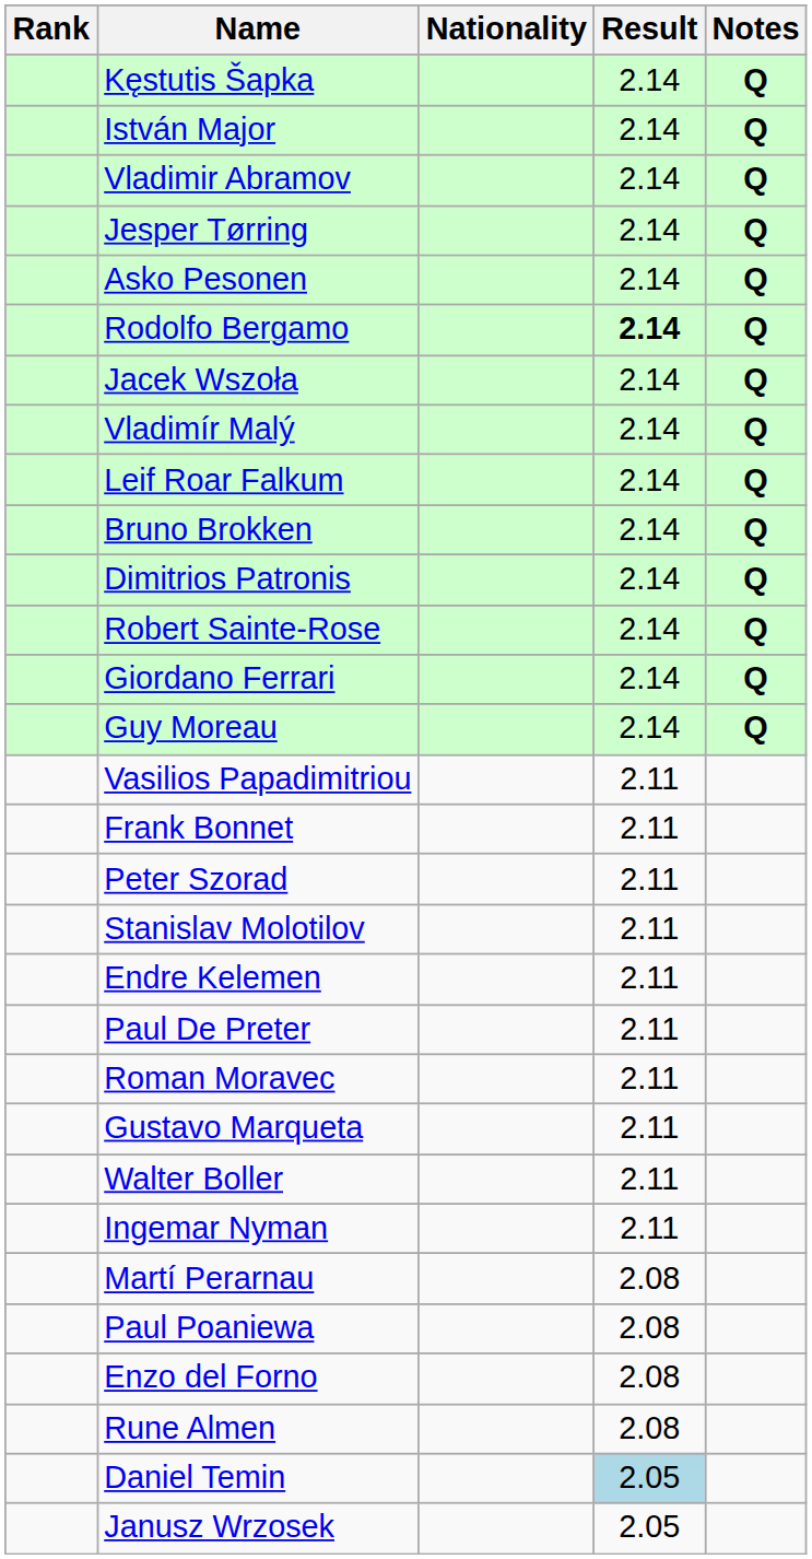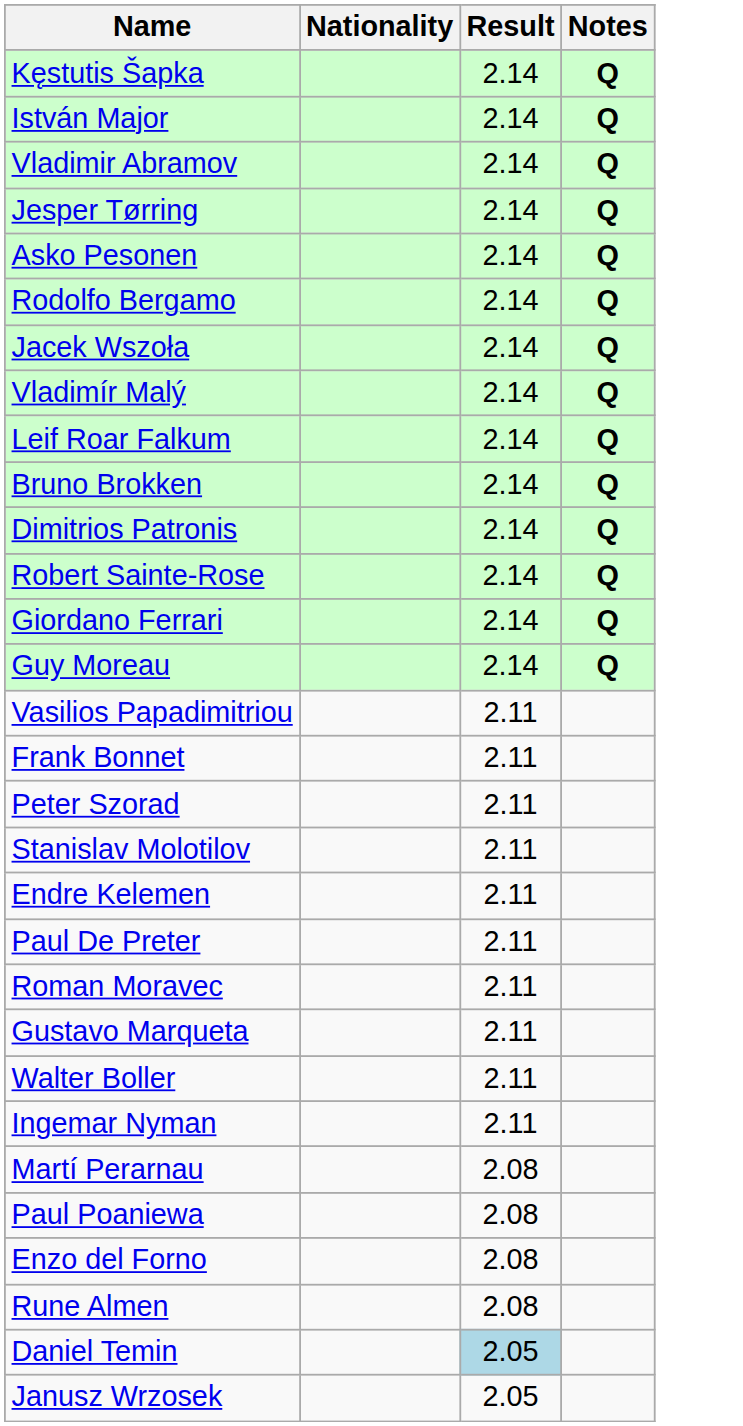 <table class="wikitable sortable" style="text-align:center">
 <tr>
-<th>Rank</th>
 <th>Name</th>
 <th>Nationality</th>
 <th>Result</th>
 <th>Notes</th>
 </tr>
 <tr bgcolor=ccffcc>
-<td></td>
 <td align=left><a href='#'>Kęstutis Šapka</a></td>
 <td align=left></td>
 <td>2.14</td>
 <td><strong>Q</strong></td>
 </tr>
 <tr bgcolor=ccffcc>
-<td></td>
 <td align=left><a href='#'>István Major</a></td>
 <td align=left></td>
 <td>2.14</td>
 <td><strong>Q</strong></td>
 </tr>
 <tr bgcolor=ccffcc>
-<td></td>
 <td align=left><a href='#'>Vladimir Abramov</a></td>
 <td align=left></td>
 <td>2.14</td>
 <td><strong>Q</strong></td>
 </tr>
 <tr bgcolor=ccffcc>
-<td></td>
 <td align=left><a href='#'>Jesper Tørring</a></td>
 <td align=left></td>
 <td>2.14</td>
 <td><strong>Q</strong></td>
 </tr>
 <tr bgcolor=ccffcc>
-<td></td>
 <td align=left><a href='#'>Asko Pesonen</a></td>
 <td align=left></td>
 <td>2.14</td>
 <td><strong>Q</strong></td>
 </tr>
 <tr bgcolor=ccffcc>
-<td></td>
 <td align=left><a href='#'>Rodolfo Bergamo</a></td>
 <td align=left></td>
-<td><strong>2.14</strong></td>
+<td>2.14</td>
 <td><strong>Q</strong></td>
 </tr>
 <tr bgcolor=ccffcc>
-<td></td>
 <td align=left><a href='#'>Jacek Wszoła</a></td>
 <td align=left></td>
 <td>2.14</td>
 <td><strong>Q</strong></td>
 </tr>
 <tr bgcolor=ccffcc>
-<td></td>
 <td align=left><a href='#'>Vladimír Malý</a></td>
 <td align=left></td>
 <td>2.14</td>
 <td><strong>Q</strong></td>
 </tr>
 <tr bgcolor=ccffcc>
-<td></td>
 <td align=left><a href='#'>Leif Roar Falkum</a></td>
 <td align=left></td>
 <td>2.14</td>
 <td><strong>Q</strong></td>
 </tr>
 <tr bgcolor=ccffcc>
-<td></td>
 <td align=left><a href='#'>Bruno Brokken</a></td>
 <td align=left></td>
 <td>2.14</td>
 <td><strong>Q</strong></td>
 </tr>
 <tr bgcolor=ccffcc>
-<td></td>
 <td align=left><a href='#'>Dimitrios Patronis</a></td>
 <td align=left></td>
 <td>2.14</td>
 <td><strong>Q</strong></td>
 </tr>
 <tr bgcolor=ccffcc>
-<td></td>
 <td align=left><a href='#'>Robert Sainte-Rose</a></td>
 <td align=left></td>
 <td>2.14</td>
 <td><strong>Q</strong></td>
 </tr>
 <tr bgcolor=ccffcc>
-<td></td>
 <td align=left><a href='#'>Giordano Ferrari</a></td>
 <td align=left></td>
 <td>2.14</td>
 <td><strong>Q</strong></td>
 </tr>
 <tr bgcolor=ccffcc>
-<td></td>
 <td align=left><a href='#'>Guy Moreau</a></td>
 <td align=left></td>
 <td>2.14</td>
 <td><strong>Q</strong></td>
 </tr>
 <tr>
-<td></td>
 <td align=left><a href='#'>Vasilios Papadimitriou</a></td>
 <td align=left></td>
 <td>2.11</td>
 <td></td>
 </tr>
 <tr>
-<td></td>
 <td align=left><a href='#'>Frank Bonnet</a></td>
 <td align=left></td>
 <td>2.11</td>
 <td></td>
 </tr>
 <tr>
-<td></td>
 <td align=left><a href='#'>Peter Szorad</a></td>
 <td align=left></td>
 <td>2.11</td>
 <td></td>
 </tr>
 <tr>
-<td></td>
 <td align=left><a href='#'>Stanislav Molotilov</a></td>
 <td align=left></td>
 <td>2.11</td>
 <td></td>
 </tr>
 <tr>
-<td></td>
 <td align=left><a href='#'>Endre Kelemen</a></td>
 <td align=left></td>
 <td>2.11</td>
 <td></td>
 </tr>
 <tr>
-<td></td>
 <td align=left><a href='#'>Paul De Preter</a></td>
 <td align=left></td>
 <td>2.11</td>
 <td></td>
 </tr>
 <tr>
-<td></td>
 <td align=left><a href='#'>Roman Moravec</a></td>
 <td align=left></td>
 <td>2.11</td>
 <td></td>
 </tr>
 <tr>
-<td></td>
 <td align=left><a href='#'>Gustavo Marqueta</a></td>
 <td align=left></td>
 <td>2.11</td>
 <td></td>
 </tr>
 <tr>
-<td></td>
 <td align=left><a href='#'>Walter Boller</a></td>
 <td align=left></td>
 <td>2.11</td>
 <td></td>
 </tr>
 <tr>
-<td></td>
 <td align=left><a href='#'>Ingemar Nyman</a></td>
 <td align=left></td>
 <td>2.11</td>
 <td></td>
 </tr>
 <tr>
-<td></td>
 <td align=left><a href='#'>Martí Perarnau</a></td>
 <td align=left></td>
 <td>2.08</td>
 <td></td>
 </tr>
 <tr>
-<td></td>
 <td align=left><a href='#'>Paul Poaniewa</a></td>
 <td align=left></td>
 <td>2.08</td>
 <td></td>
 </tr>
 <tr>
-<td></td>
 <td align=left><a href='#'>Enzo del Forno</a></td>
 <td align=left></td>
 <td>2.08</td>
 <td></td>
 </tr>
 <tr>
-<td></td>
 <td align=left><a href='#'>Rune Almen</a></td>
 <td align=left></td>
 <td>2.08</td>
 <td></td>
 </tr>
 <tr>
-<td></td>
 <td align=left><a href='#'>Daniel Temin</a></td>
 <td align=left></td>
 <td style="background: lightblue;">2.05</td>
 <td></td>
 </tr>
 <tr>
-<td></td>
 <td align=left><a href='#'>Janusz Wrzosek</a></td>
 <td align=left></td>
 <td>2.05</td>
 <td></td>
 </tr>
 </table>
